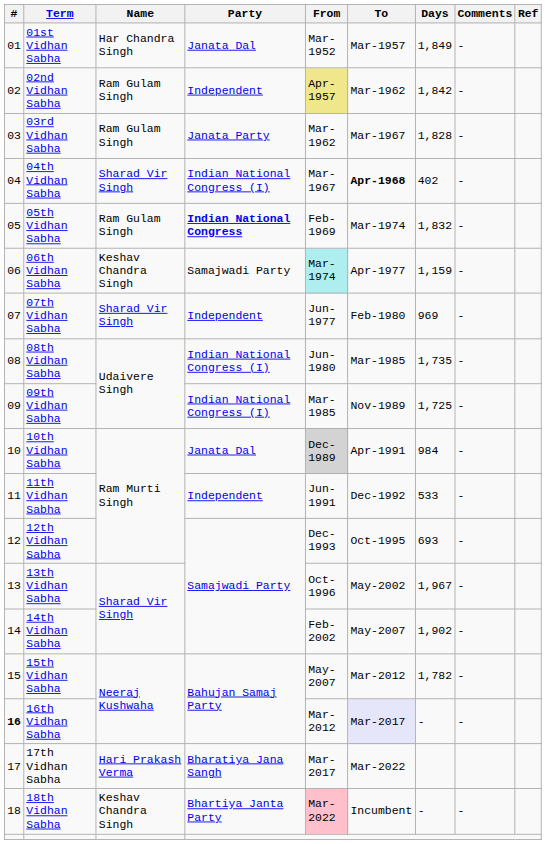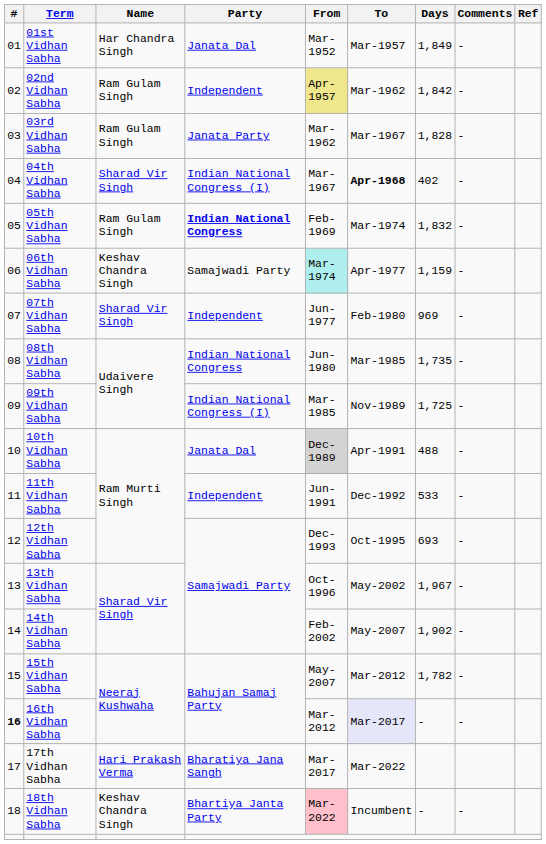 <table class="wikitable sortable">
 <tr>
 <th>#</th>
 <th><a href='#'>Term</a></th>
 <th>Name</th>
 <th>Party</th>
 <th>From</th>
 <th>To</th>
 <th>Days</th>
 <th>Comments</th>
 <th>Ref</th>
 </tr>
 <tr>
 <td>01</td>
 <td><a href='#'>01st Vidhan Sabha</a></td>
 <td>Har  Chandra Singh</td>
 <td><a href='#'>Janata Dal</a></td>
 <td>Mar-1952</td>
 <td>Mar-1957</td>
 <td>1,849</td>
 <td>-</td>
 <td></td>
 </tr>
 <tr>
 <td>02</td>
 <td><a href='#'>02nd Vidhan Sabha</a></td>
 <td>Ram Gulam  Singh</td>
 <td><a href='#'>Independent</a></td>
 <td style="background: khaki;">Apr-1957</td>
 <td>Mar-1962</td>
 <td>1,842</td>
 <td>-</td>
 <td></td>
 </tr>
 <tr>
 <td>03</td>
 <td><a href='#'>03rd Vidhan Sabha</a></td>
 <td>Ram Gulam  Singh</td>
 <td><a href='#'>Janata Party</a></td>
 <td>Mar-1962</td>
 <td>Mar-1967</td>
 <td>1,828</td>
 <td>-</td>
 <td></td>
 </tr>
 <tr>
 <td>04</td>
 <td><a href='#'>04th Vidhan Sabha</a></td>
 <td><a href='#'>Sharad Vir Singh</a></td>
 <td><a href='#'>Indian National Congress (I)</a></td>
 <td>Mar-1967</td>
 <td><strong>Apr-1968</strong></td>
 <td>402</td>
 <td>-</td>
 <td></td>
 </tr>
 <tr>
 <td>05</td>
 <td><a href='#'>05th Vidhan Sabha</a></td>
 <td>Ram Gulam  Singh</td>
 <td><strong><a href='#'>Indian National Congress</a></strong></td>
 <td>Feb-1969</td>
 <td>Mar-1974</td>
 <td>1,832</td>
 <td>-</td>
 <td></td>
 </tr>
 <tr>
 <td>06</td>
 <td><a href='#'>06th Vidhan Sabha</a></td>
 <td>Keshav  Chandra Singh</td>
 <td>Samajwadi Party</td>
 <td style="background: paleturquoise;">Mar-1974</td>
 <td>Apr-1977</td>
 <td>1,159</td>
 <td>-</td>
 <td></td>
 </tr>
 <tr>
 <td>07</td>
 <td><a href='#'>07th Vidhan Sabha</a></td>
 <td><a href='#'>Sharad Vir Singh</a></td>
 <td><a href='#'>Independent</a></td>
 <td>Jun-1977</td>
 <td>Feb-1980</td>
 <td>969</td>
 <td>-</td>
 <td></td>
 </tr>
 <tr>
 <td>08</td>
 <td><a href='#'>08th Vidhan Sabha</a></td>
 <td rowspan="2">Udaivere Singh</td>
-<td><a href='#'>Indian National Congress (I)</a></td>
+<td><a href='#'>Indian National Congress</a></td>
 <td>Jun-1980</td>
 <td>Mar-1985</td>
 <td>1,735</td>
 <td>-</td>
 <td></td>
 </tr>
 <tr>
 <td>09</td>
 <td><a href='#'>09th Vidhan Sabha</a></td>
 <td><a href='#'>Indian National Congress (I)</a></td>
 <td>Mar-1985</td>
 <td>Nov-1989</td>
 <td>1,725</td>
 <td>-</td>
 <td></td>
 </tr>
 <tr>
 <td>10</td>
 <td><a href='#'>10th Vidhan Sabha</a></td>
 <td rowspan="3">Ram Murti  Singh</td>
 <td><a href='#'>Janata Dal</a></td>
 <td style="background: lightgrey;">Dec-1989</td>
 <td>Apr-1991</td>
-<td>984</td>
+<td>488</td>
 <td>-</td>
 <td></td>
 </tr>
 <tr>
 <td>11</td>
 <td><a href='#'>11th Vidhan Sabha</a></td>
 <td><a href='#'>Independent</a></td>
 <td>Jun-1991</td>
 <td>Dec-1992</td>
 <td>533</td>
 <td>-</td>
 <td></td>
 </tr>
 <tr>
 <td>12</td>
 <td><a href='#'>12th Vidhan Sabha</a></td>
 <td rowspan="3"><a href='#'>Samajwadi Party</a></td>
 <td>Dec-1993</td>
 <td>Oct-1995</td>
 <td>693</td>
 <td>-</td>
 <td></td>
 </tr>
 <tr>
 <td>13</td>
 <td><a href='#'>13th Vidhan Sabha</a></td>
 <td rowspan="2"><a href='#'>Sharad Vir Singh</a></td>
 <td>Oct-1996</td>
 <td>May-2002</td>
 <td>1,967</td>
 <td>-</td>
 <td></td>
 </tr>
 <tr>
 <td>14</td>
 <td><a href='#'>14th Vidhan Sabha</a></td>
 <td>Feb-2002</td>
 <td>May-2007</td>
 <td>1,902</td>
 <td>-</td>
 <td></td>
 </tr>
 <tr>
 <td>15</td>
 <td><a href='#'>15th Vidhan Sabha</a></td>
 <td rowspan="2"><a href='#'>Neeraj Kushwaha</a></td>
 <td rowspan="2"><a href='#'>Bahujan Samaj Party</a></td>
 <td>May-2007</td>
 <td>Mar-2012</td>
 <td>1,782</td>
 <td>-</td>
 <td></td>
 </tr>
 <tr>
 <td><strong>16</strong></td>
 <td><a href='#'>16th Vidhan Sabha</a></td>
 <td>Mar-2012</td>
 <td style="background: lavender;">Mar-2017</td>
 <td>-</td>
 <td>-</td>
 <td></td>
 </tr>
 <tr>
 <td>17</td>
 <td>17th Vidhan Sabha</td>
 <td><a href='#'>Hari Prakash Verma</a></td>
 <td><a href='#'>Bharatiya Jana Sangh</a></td>
 <td>Mar-2017</td>
 <td>Mar-2022</td>
 <td></td>
 <td></td>
 </tr>
 <tr>
 <td>18</td>
 <td><a href='#'>18th Vidhan Sabha</a></td>
 <td>Keshav  Chandra Singh</td>
 <td><a href='#'>Bhartiya Janta Party</a></td>
 <td style="background: pink;">Mar-2022</td>
 <td>Incumbent</td>
 <td>-</td>
 <td>-</td>
 <td></td>
 </tr>
 <tr>
 <td></td>
 <td></td>
 <td></td>
 </tr>
 </table>
